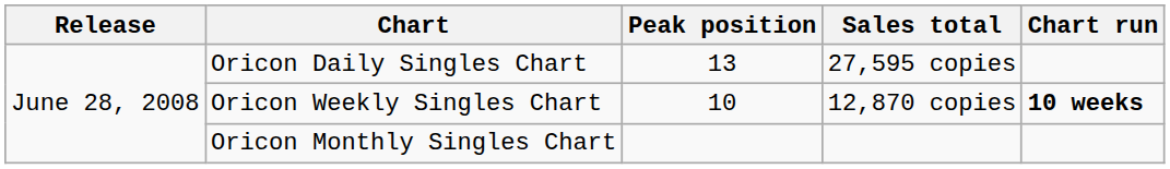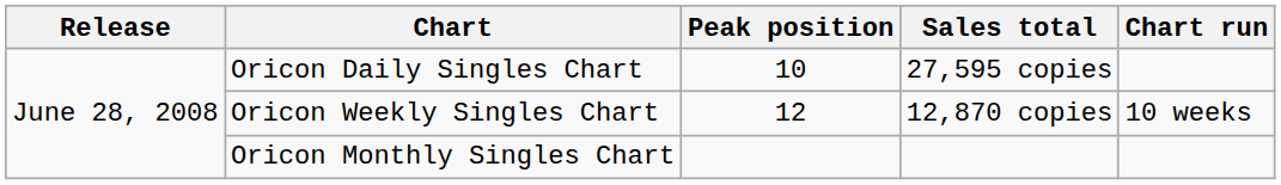 <table class="wikitable">
 <tr>
 <th>Release</th>
 <th>Chart</th>
 <th>Peak position</th>
 <th>Sales total</th>
 <th>Chart run</th>
 </tr>
 <tr>
 <td rowspan="4">June 28, 2008</td>
 <td>Oricon Daily Singles Chart</td>
-<td align="center">13</td>
+<td align="center">10</td>
 <td>27,595 copies</td>
 <td></td>
 </tr>
 <tr>
 <td>Oricon Weekly Singles Chart</td>
-<td align="center">10</td>
+<td align="center">12</td>
 <td>12,870 copies</td>
-<td><strong>10 weeks</strong></td>
+<td>10 weeks</td>
 </tr>
 <tr>
 <td>Oricon Monthly Singles Chart</td>
 <td align="center"></td>
 <td></td>
 <td></td>
 </tr>
 </table>
